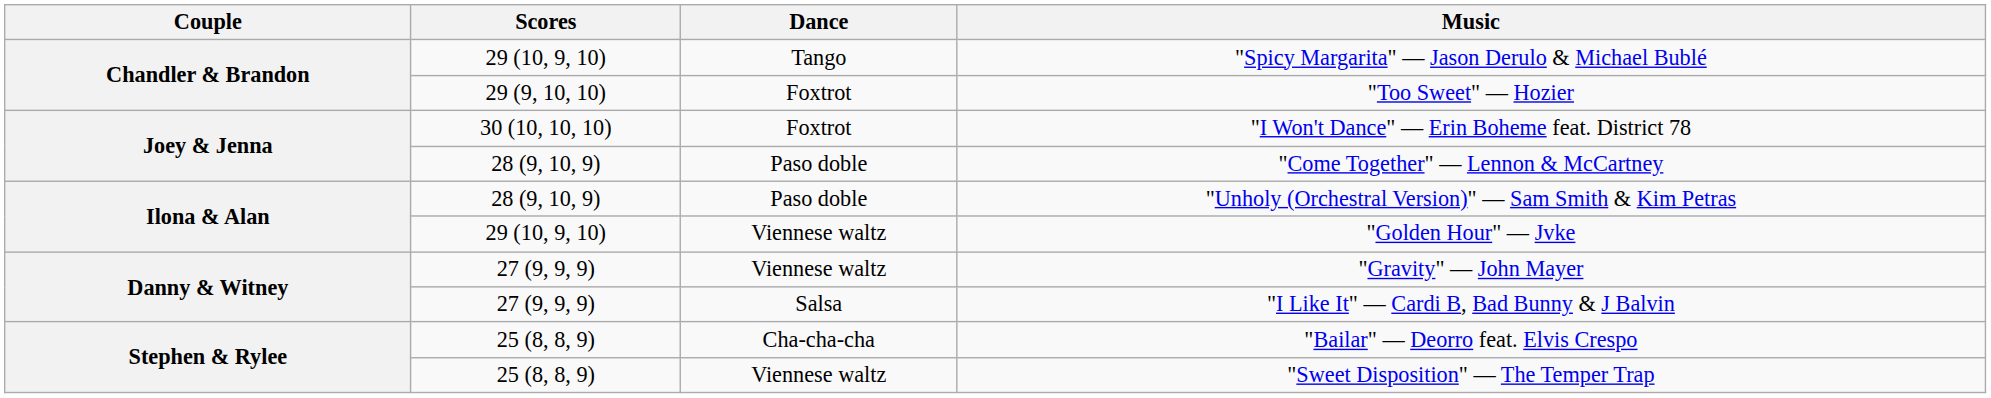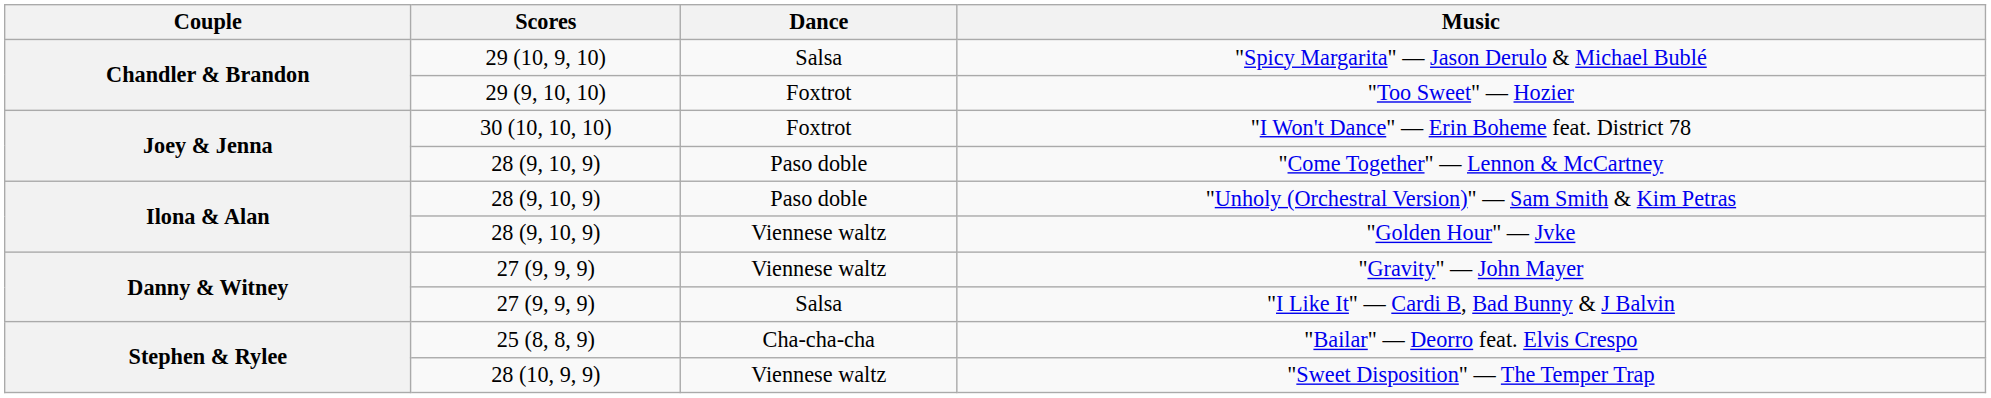 <table class="wikitable sortable" style="text-align:center; width: 90%">
 <tr>
 <th scope="col">Couple</th>
 <th scope="col">Scores</th>
 <th scope="col" class="unsortable">Dance</th>
 <th scope="col" class="unsortable">Music</th>
 </tr>
 <tr>
 <th rowspan="2" scope="row">Chandler & Brandon</th>
 <td>29 (10, 9, 10)</td>
-<td>Tango</td>
+<td>Salsa</td>
 <td>"<a href='#'>Spicy Margarita</a>" — <a href='#'>Jason Derulo</a> & <a href='#'>Michael Bublé</a></td>
 </tr>
 <tr>
 <td>29 (9, 10, 10)</td>
 <td>Foxtrot</td>
 <td>"<a href='#'>Too Sweet</a>" — <a href='#'>Hozier</a></td>
 </tr>
 <tr>
 <th rowspan="2" scope="row">Joey & Jenna</th>
 <td>30 (10, 10, 10)</td>
 <td>Foxtrot</td>
 <td>"<a href='#'>I Won't Dance</a>" — <a href='#'>Erin Boheme</a> feat. District 78</td>
 </tr>
 <tr>
 <td>28 (9, 10, 9)</td>
 <td>Paso doble</td>
 <td>"<a href='#'>Come Together</a>" — <a href='#'>Lennon & McCartney</a></td>
 </tr>
 <tr>
 <th rowspan="2" scope="row">Ilona & Alan</th>
 <td>28 (9, 10, 9)</td>
 <td>Paso doble</td>
 <td>"<a href='#'>Unholy (Orchestral Version)</a>" — <a href='#'>Sam Smith</a> & <a href='#'>Kim Petras</a></td>
 </tr>
 <tr>
-<td>29 (10, 9, 10)</td>
+<td>28 (9, 10, 9)</td>
 <td>Viennese waltz</td>
 <td>"<a href='#'>Golden Hour</a>" — <a href='#'>Jvke</a></td>
 </tr>
 <tr>
 <th rowspan="2" scope="row">Danny & Witney</th>
 <td>27 (9, 9, 9)</td>
 <td>Viennese waltz</td>
 <td>"<a href='#'>Gravity</a>" — <a href='#'>John Mayer</a></td>
 </tr>
 <tr>
 <td>27 (9, 9, 9)</td>
 <td>Salsa</td>
 <td>"<a href='#'>I Like It</a>" — <a href='#'>Cardi B</a>, <a href='#'>Bad Bunny</a> & <a href='#'>J Balvin</a></td>
 </tr>
 <tr>
 <th rowspan="2" scope="row">Stephen & Rylee</th>
 <td>25 (8, 8, 9)</td>
 <td>Cha-cha-cha</td>
 <td>"<a href='#'>Bailar</a>" — <a href='#'>Deorro</a> feat. <a href='#'>Elvis Crespo</a></td>
 </tr>
 <tr>
-<td>25 (8, 8, 9)</td>
+<td>28 (10, 9, 9)</td>
 <td>Viennese waltz</td>
 <td>"<a href='#'>Sweet Disposition</a>" — <a href='#'>The Temper Trap</a></td>
 </tr>
 </table>
